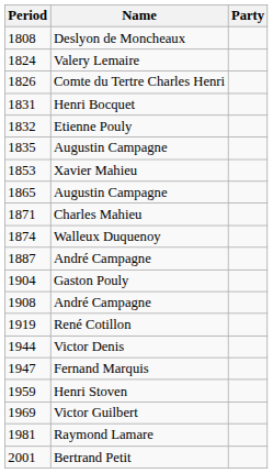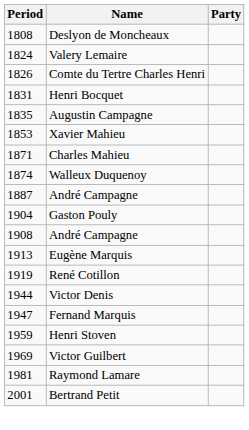 <table class="wikitable">
 <tr style="background: #ddffdd">
 <th>Period</th>
 <th>Name</th>
 <th>Party</th>
 </tr>
 <tr>
 <td>1808</td>
 <td>Deslyon de Moncheaux</td>
 <td></td>
 </tr>
 <tr>
 <td>1824</td>
 <td>Valery Lemaire</td>
 <td></td>
 </tr>
 <tr>
 <td>1826</td>
 <td>Comte du Tertre Charles Henri</td>
 <td></td>
 </tr>
 <tr>
 <td>1831</td>
 <td>Henri Bocquet</td>
 <td></td>
 </tr>
 <tr>
-<td>1832</td>
-<td>Etienne Pouly</td>
-<td></td>
-</tr>
-<tr>
 <td>1835</td>
 <td>Augustin Campagne</td>
 <td></td>
 </tr>
 <tr>
 <td>1853</td>
 <td>Xavier Mahieu</td>
-<td></td>
-</tr>
-<tr>
-<td>1865</td>
-<td>Augustin Campagne</td>
 <td></td>
 </tr>
 <tr>
 <td>1871</td>
 <td>Charles Mahieu</td>
 <td></td>
 </tr>
 <tr>
 <td>1874</td>
 <td>Walleux Duquenoy</td>
 <td></td>
 </tr>
 <tr>
 <td>1887</td>
 <td>André Campagne</td>
 <td></td>
 </tr>
 <tr>
 <td>1904</td>
 <td>Gaston Pouly</td>
 <td></td>
 </tr>
 <tr>
 <td>1908</td>
 <td>André Campagne</td>
+<td></td>
+</tr>
+<tr>
+<td>1913</td>
+<td>Eugène Marquis</td>
 <td></td>
 </tr>
 <tr>
 <td>1919</td>
 <td>René Cotillon</td>
 <td></td>
 </tr>
 <tr>
 <td>1944</td>
 <td>Victor Denis</td>
 <td></td>
 </tr>
 <tr>
 <td>1947</td>
 <td>Fernand Marquis</td>
 <td></td>
 </tr>
 <tr>
 <td>1959</td>
 <td>Henri Stoven</td>
 <td></td>
 </tr>
 <tr>
 <td>1969</td>
 <td>Victor Guilbert</td>
 <td></td>
 </tr>
 <tr>
 <td>1981</td>
 <td>Raymond Lamare</td>
 <td></td>
 </tr>
 <tr>
 <td>2001</td>
 <td>Bertrand Petit</td>
 <td></td>
 </tr>
 </table>
